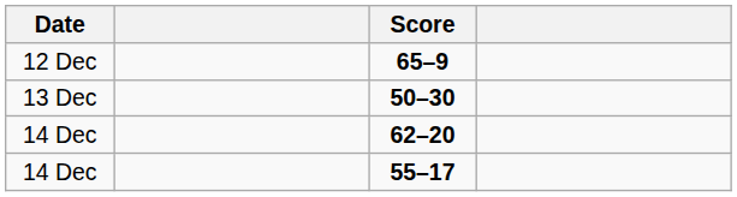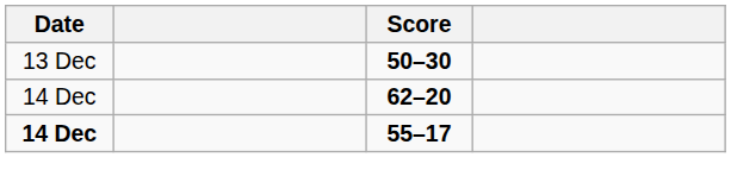 <table class="wikitable" style="text-align: center; font-size:90% ">
 <tr>
 <th width="60">Date</th>
 <th align="right" width="150"></th>
 <th width="60">Score</th>
 <th align="left" width="150"></th>
-</tr>
-<tr>
-<td>12 Dec</td>
-<td align=right><strong></strong></td>
-<td align=center><strong>65–9</strong></td>
-<td align=left></td>
 </tr>
 <tr>
 <td>13 Dec</td>
 <td align=right></td>
 <td align=center><strong>50–30</strong></td>
 <td align=left></td>
 </tr>
 <tr>
 <td>14 Dec</td>
 <td align=right></td>
 <td align=center><strong>62–20</strong></td>
 <td align=left></td>
 </tr>
 <tr>
-<td>14 Dec</td>
+<td><strong>14 Dec</strong></td>
 <td align=right></td>
 <td align=center><strong>55–17</strong></td>
 <td align=left></td>
 </tr>
 </table>
